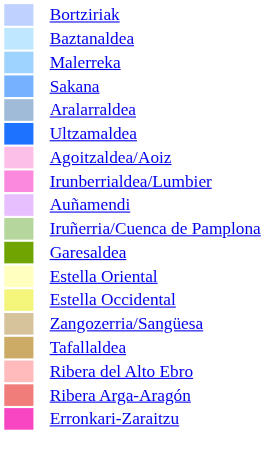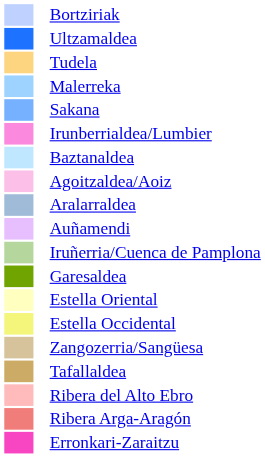 <table border="0" width="250px" align="right">
 <tr ---->
 <td bgcolor="#bfd1ff" width="25px"></td>
 <td>   <a href='#'>Bortziriak</a></td>
 </tr>
 <tr ---->
-<td bgcolor="#bfe7ff" width="25px"></td>
-<td>   <a href='#'>Baztanaldea</a></td>
+<td bgcolor="#1d72ff" width="25px"></td>
+<td>   <a href='#'>Ultzamaldea</a></td>
+</tr>
+<tr ---->
+<td bgcolor="#fdd580" width="25px"></td>
+<td>   <a href='#'>Tudela</a></td>
 </tr>
 <tr ---->
 <td bgcolor="#9ed3ff" width="25px"></td>
 <td>   <a href='#'>Malerreka</a></td>
 </tr>
 <tr ---->
 <td bgcolor="#76b1ff" width="25px"></td>
 <td>   <a href='#'>Sakana</a></td>
 </tr>
 <tr ---->
-<td bgcolor="#a0bbd8" width="25px"></td>
-<td>   <a href='#'>Aralarraldea</a></td>
+<td bgcolor="#fb89de" width="25px"></td>
+<td>   <a href='#'>Irunberrialdea/Lumbier</a></td>
 </tr>
 <tr ---->
-<td bgcolor="#1d72ff" width="25px"></td>
-<td>   <a href='#'>Ultzamaldea</a></td>
+<td bgcolor="#bfe7ff" width="25px"></td>
+<td>   <a href='#'>Baztanaldea</a></td>
 </tr>
 <tr ---->
 <td bgcolor="#fcbfe8" width="25px"></td>
 <td>   <a href='#'>Agoitzaldea/Aoiz</a></td>
 </tr>
 <tr ---->
-<td bgcolor="#fb89de" width="25px"></td>
-<td>   <a href='#'>Irunberrialdea/Lumbier</a></td>
+<td bgcolor="#a0bbd8" width="25px"></td>
+<td>   <a href='#'>Aralarraldea</a></td>
 </tr>
 <tr ---->
 <td bgcolor="#e7bffe" width="25px"></td>
 <td>   <a href='#'>Auñamendi</a></td>
 </tr>
 <tr ---->
 <td bgcolor="#b5d69d" width="25px"></td>
 <td>   <a href='#'>Iruñerria/Cuenca de Pamplona</a></td>
 </tr>
 <tr ---->
 <td bgcolor="#70a401" width="25px"></td>
 <td>   <a href='#'>Garesaldea</a></td>
 </tr>
 <tr ---->
 <td bgcolor="#ffffbf" width="25px"></td>
 <td>   <a href='#'>Estella Oriental</a></td>
 </tr>
 <tr ---->
 <td bgcolor="#f4f67b" width="25px"></td>
 <td>   <a href='#'>Estella Occidental</a></td>
 </tr>
 <tr ---->
 <td bgcolor="#d6c29b" width="25px"></td>
 <td>   <a href='#'>Zangozerria/Sangüesa</a></td>
 </tr>
 <tr ---->
 <td bgcolor="#ccab66" width="25px"></td>
 <td>   <a href='#'>Tafallaldea</a></td>
 </tr>
 <tr ---->
 <td bgcolor="#ffbabc" width="25px"></td>
 <td>   <a href='#'>Ribera del Alto Ebro</a></td>
 </tr>
 <tr ---->
 <td bgcolor="#f07d7a" width="25px"></td>
 <td>   <a href='#'>Ribera Arga-Aragón</a></td>
 </tr>
 <tr ---->
 <td bgcolor="#f846c2" width="25px"></td>
 <td>   <a href='#'>Erronkari-Zaraitzu</a></td>
 </tr>
 </table>
